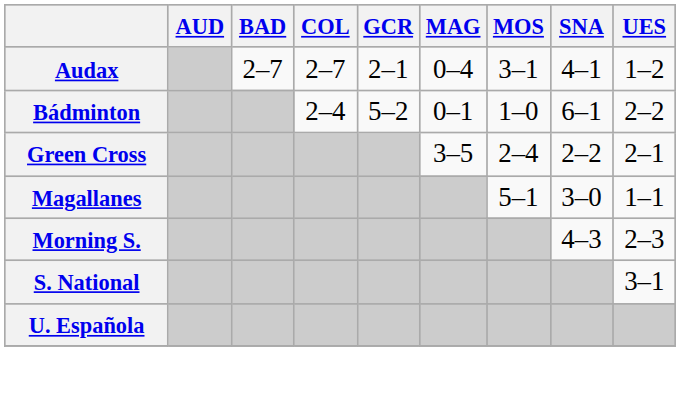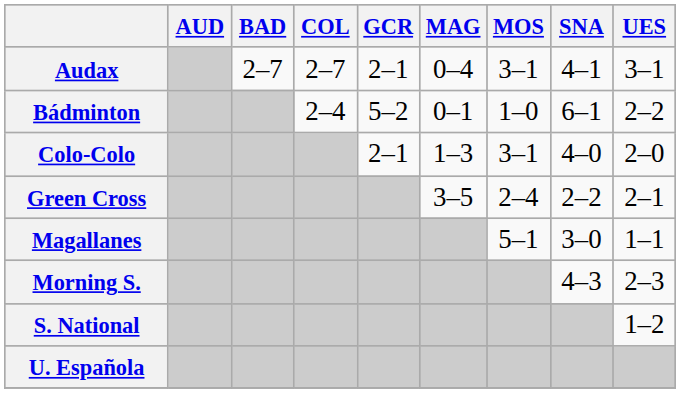 <table class="wikitable" style="text-align:center">
 <tr>
 <th width="90"> </th>
 <th width="30"><small><a href='#'>AUD</a></small></th>
 <th width="30"><small><a href='#'>BAD</a></small></th>
 <th width="30"><small><a href='#'>COL</a></small></th>
 <th width="30"><small><a href='#'>GCR</a></small></th>
 <th width="30"><small><a href='#'>MAG</a></small></th>
 <th width="30"><small><a href='#'>MOS</a></small></th>
 <th width="30"><small><a href='#'>SNA</a></small></th>
 <th width="30"><small><a href='#'>UES</a></small></th>
 </tr>
 <tr>
 <th><small><a href='#'>Audax</a></small></th>
 <td bgcolor="#CCCCCC"></td>
 <td>2–7</td>
 <td>2–7</td>
 <td>2–1</td>
 <td>0–4</td>
 <td>3–1</td>
 <td>4–1</td>
-<td>1–2</td>
+<td>3–1</td>
 </tr>
 <tr>
 <th><small><a href='#'>Bádminton</a></small></th>
 <td bgcolor="#CCCCCC"></td>
 <td bgcolor="#CCCCCC"></td>
 <td>2–4</td>
 <td>5–2</td>
 <td>0–1</td>
 <td>1–0</td>
 <td>6–1</td>
 <td>2–2</td>
+</tr>
+<tr>
+<th><small><a href='#'>Colo-Colo</a></small></th>
+<td bgcolor="#CCCCCC"></td>
+<td bgcolor="#CCCCCC"></td>
+<td bgcolor="#CCCCCC"></td>
+<td>2–1</td>
+<td>1–3</td>
+<td>3–1</td>
+<td>4–0</td>
+<td>2–0</td>
 </tr>
 <tr>
 <th><small><a href='#'>Green Cross</a></small></th>
 <td bgcolor="#CCCCCC"></td>
 <td bgcolor="#CCCCCC"></td>
 <td bgcolor="#CCCCCC"></td>
 <td bgcolor="#CCCCCC"></td>
 <td>3–5</td>
 <td>2–4</td>
 <td>2–2</td>
 <td>2–1</td>
 </tr>
 <tr>
 <th><small><a href='#'>Magallanes</a></small></th>
 <td bgcolor="#CCCCCC"></td>
 <td bgcolor="#CCCCCC"></td>
 <td bgcolor="#CCCCCC"></td>
 <td bgcolor="#CCCCCC"></td>
 <td bgcolor="#CCCCCC"></td>
 <td>5–1</td>
 <td>3–0</td>
 <td>1–1</td>
 </tr>
 <tr>
 <th><small><a href='#'>Morning S.</a></small></th>
 <td bgcolor="#CCCCCC"></td>
 <td bgcolor="#CCCCCC"></td>
 <td bgcolor="#CCCCCC"></td>
 <td bgcolor="#CCCCCC"></td>
 <td bgcolor="#CCCCCC"></td>
 <td bgcolor="#CCCCCC"></td>
 <td>4–3</td>
 <td>2–3</td>
 </tr>
 <tr>
 <th><small><a href='#'>S. National</a></small></th>
 <td bgcolor="#CCCCCC"></td>
 <td bgcolor="#CCCCCC"></td>
 <td bgcolor="#CCCCCC"></td>
 <td bgcolor="#CCCCCC"></td>
 <td bgcolor="#CCCCCC"></td>
 <td bgcolor="#CCCCCC"></td>
 <td bgcolor="#CCCCCC"></td>
-<td>3–1</td>
+<td>1–2</td>
 </tr>
 <tr>
 <th><small><a href='#'>U. Española</a></small></th>
 <td bgcolor="#CCCCCC"></td>
 <td bgcolor="#CCCCCC"></td>
 <td bgcolor="#CCCCCC"></td>
 <td bgcolor="#CCCCCC"></td>
 <td bgcolor="#CCCCCC"></td>
 <td bgcolor="#CCCCCC"></td>
 <td bgcolor="#CCCCCC"></td>
 <td bgcolor="#CCCCCC"></td>
 </tr>
 <tr>
 </tr>
 </table>
